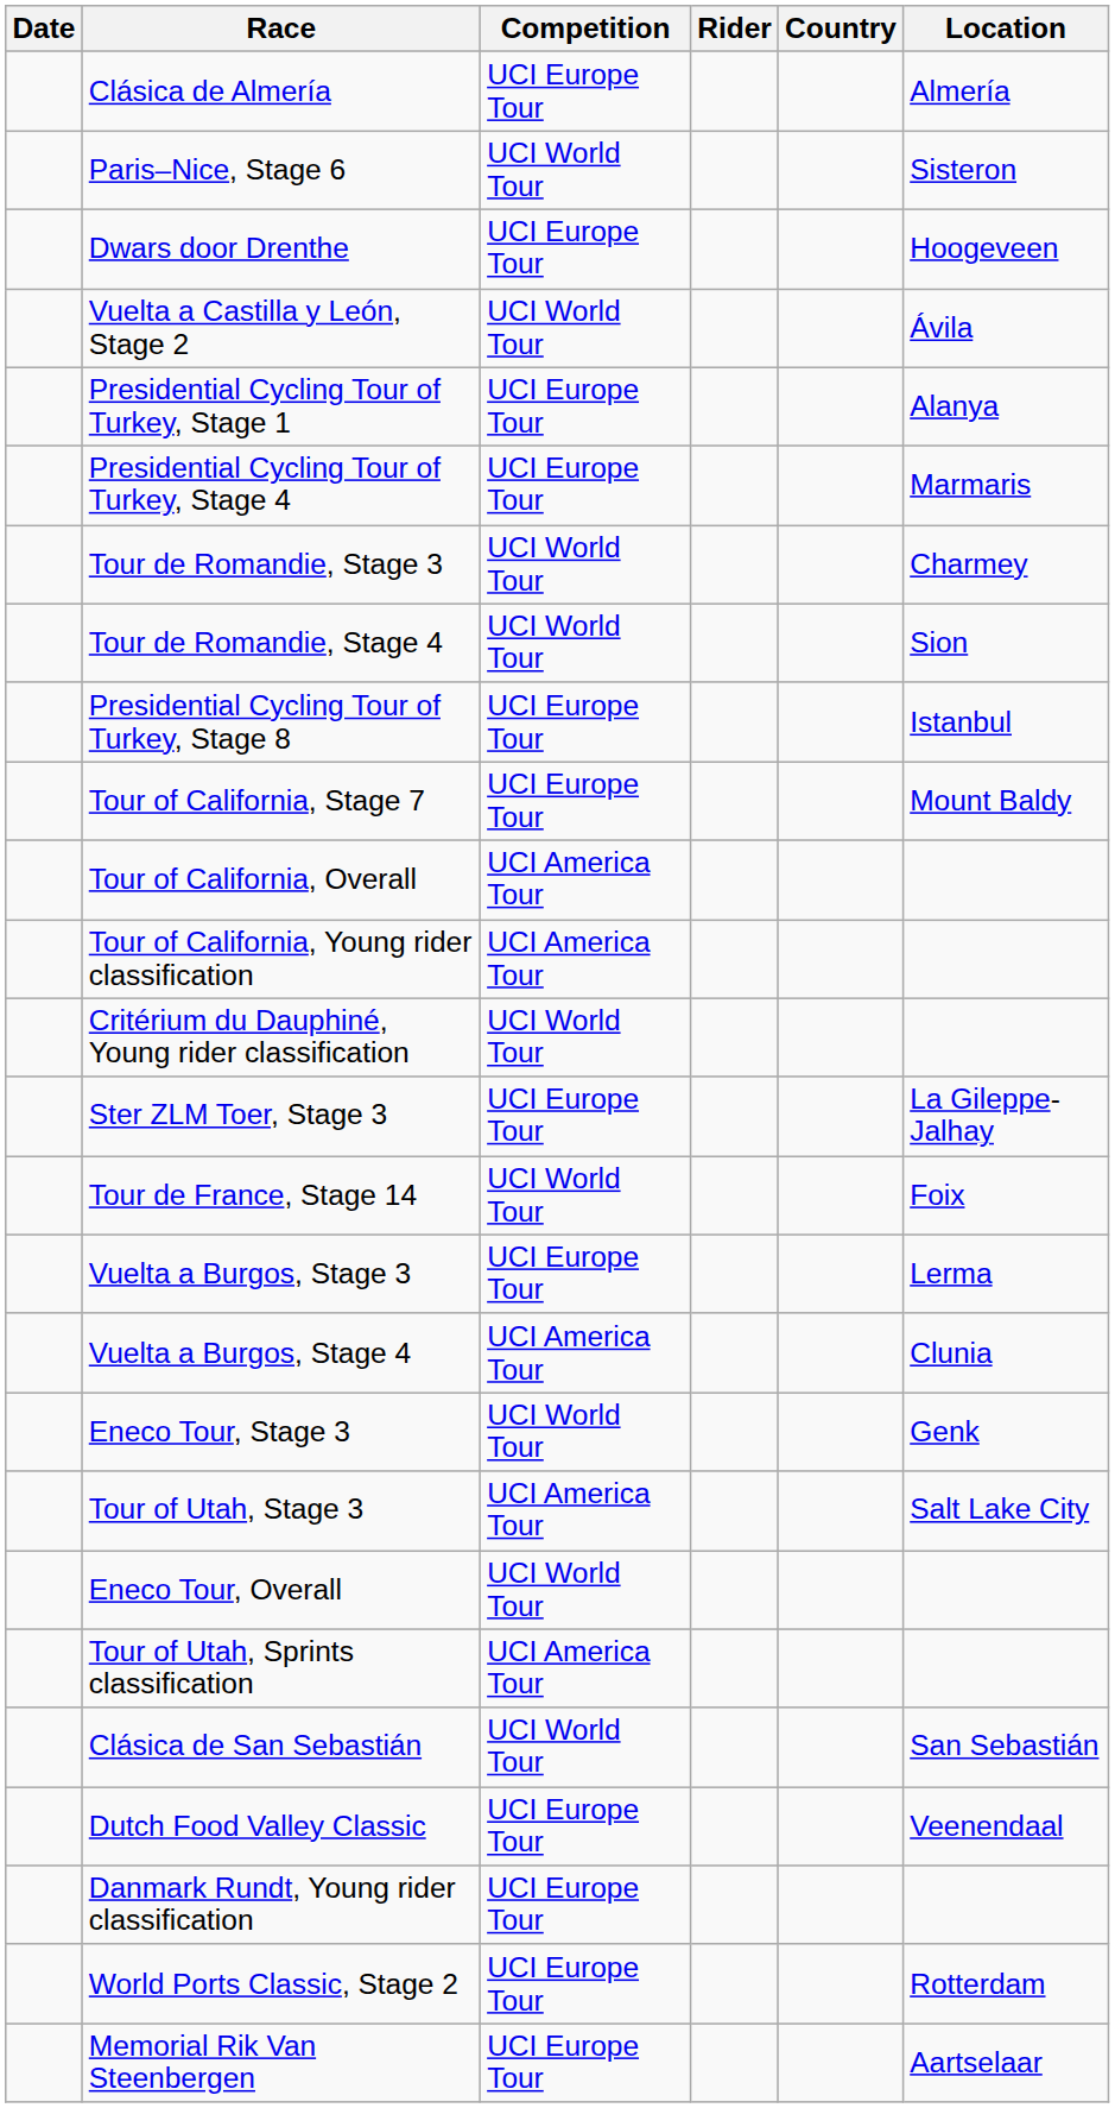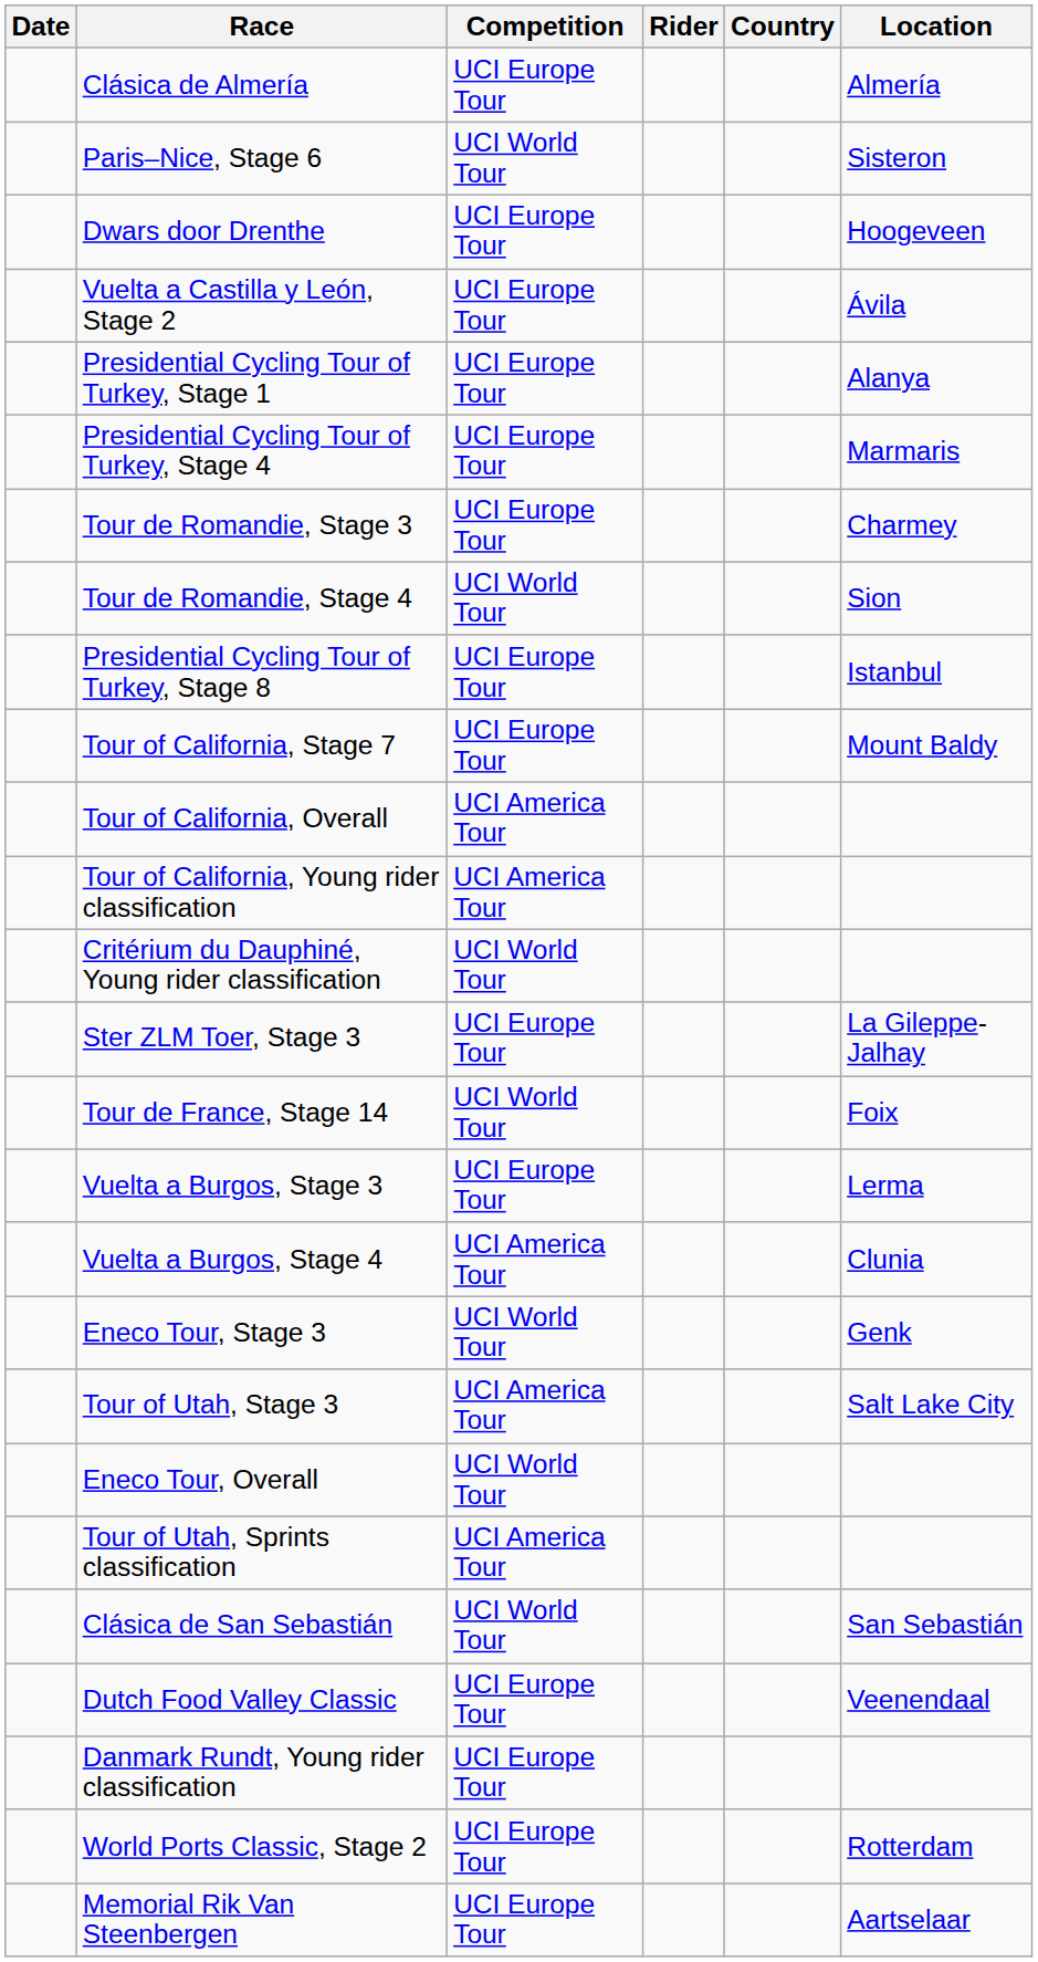 <table class="wikitable sortable">
 <tr>
 <th>Date</th>
 <th>Race</th>
 <th>Competition</th>
 <th>Rider</th>
 <th>Country</th>
 <th>Location</th>
 </tr>
 <tr>
 <td></td>
 <td><a href='#'>Clásica de Almería</a></td>
 <td><a href='#'>UCI Europe Tour</a></td>
 <td></td>
 <td></td>
 <td><a href='#'>Almería</a></td>
 </tr>
 <tr>
 <td></td>
 <td><a href='#'>Paris–Nice</a>, Stage 6</td>
 <td><a href='#'>UCI World Tour</a></td>
 <td></td>
 <td></td>
 <td><a href='#'>Sisteron</a></td>
 </tr>
 <tr>
 <td></td>
 <td><a href='#'>Dwars door Drenthe</a></td>
 <td><a href='#'>UCI Europe Tour</a></td>
 <td></td>
 <td></td>
 <td><a href='#'>Hoogeveen</a></td>
 </tr>
 <tr>
 <td></td>
 <td><a href='#'>Vuelta a Castilla y León</a>, Stage 2</td>
-<td><a href='#'>UCI World Tour</a></td>
+<td><a href='#'>UCI Europe Tour</a></td>
 <td></td>
 <td></td>
 <td><a href='#'>Ávila</a></td>
 </tr>
 <tr>
 <td></td>
 <td><a href='#'>Presidential Cycling Tour of Turkey</a>, Stage 1</td>
 <td><a href='#'>UCI Europe Tour</a></td>
 <td></td>
 <td></td>
 <td><a href='#'>Alanya</a></td>
 </tr>
 <tr>
 <td></td>
 <td><a href='#'>Presidential Cycling Tour of Turkey</a>, Stage 4</td>
 <td><a href='#'>UCI Europe Tour</a></td>
 <td></td>
 <td></td>
 <td><a href='#'>Marmaris</a></td>
 </tr>
 <tr>
 <td></td>
 <td><a href='#'>Tour de Romandie</a>, Stage 3</td>
-<td><a href='#'>UCI World Tour</a></td>
+<td><a href='#'>UCI Europe Tour</a></td>
 <td></td>
 <td></td>
 <td><a href='#'>Charmey</a></td>
 </tr>
 <tr>
 <td></td>
 <td><a href='#'>Tour de Romandie</a>, Stage 4</td>
 <td><a href='#'>UCI World Tour</a></td>
 <td></td>
 <td></td>
 <td><a href='#'>Sion</a></td>
 </tr>
 <tr>
 <td></td>
 <td><a href='#'>Presidential Cycling Tour of Turkey</a>, Stage 8</td>
 <td><a href='#'>UCI Europe Tour</a></td>
 <td></td>
 <td></td>
 <td><a href='#'>Istanbul</a></td>
 </tr>
 <tr>
 <td></td>
 <td><a href='#'>Tour of California</a>, Stage 7</td>
 <td><a href='#'>UCI Europe Tour</a></td>
 <td></td>
 <td></td>
 <td><a href='#'>Mount Baldy</a></td>
 </tr>
 <tr>
 <td></td>
 <td><a href='#'>Tour of California</a>, Overall</td>
 <td><a href='#'>UCI America Tour</a></td>
 <td></td>
 <td></td>
 <td></td>
 </tr>
 <tr>
 <td></td>
 <td><a href='#'>Tour of California</a>, Young rider classification</td>
 <td><a href='#'>UCI America Tour</a></td>
 <td></td>
 <td></td>
 <td></td>
 </tr>
 <tr>
 <td></td>
 <td><a href='#'>Critérium du Dauphiné</a>, Young rider classification</td>
 <td><a href='#'>UCI World Tour</a></td>
 <td></td>
 <td></td>
 <td></td>
 </tr>
 <tr>
 <td></td>
 <td><a href='#'>Ster ZLM Toer</a>, Stage 3</td>
 <td><a href='#'>UCI Europe Tour</a></td>
 <td></td>
 <td></td>
 <td><a href='#'>La Gileppe</a>-<a href='#'>Jalhay</a></td>
 </tr>
 <tr>
 <td></td>
 <td><a href='#'>Tour de France</a>, Stage 14</td>
 <td><a href='#'>UCI World Tour</a></td>
 <td></td>
 <td></td>
 <td><a href='#'>Foix</a></td>
 </tr>
 <tr>
 <td></td>
 <td><a href='#'>Vuelta a Burgos</a>, Stage 3</td>
 <td><a href='#'>UCI Europe Tour</a></td>
 <td></td>
 <td></td>
 <td><a href='#'>Lerma</a></td>
 </tr>
 <tr>
 <td></td>
 <td><a href='#'>Vuelta a Burgos</a>, Stage 4</td>
 <td><a href='#'>UCI America Tour</a></td>
 <td></td>
 <td></td>
 <td><a href='#'>Clunia</a></td>
 </tr>
 <tr>
 <td></td>
 <td><a href='#'>Eneco Tour</a>, Stage 3</td>
 <td><a href='#'>UCI World Tour</a></td>
 <td></td>
 <td></td>
 <td><a href='#'>Genk</a></td>
 </tr>
 <tr>
 <td></td>
 <td><a href='#'>Tour of Utah</a>, Stage 3</td>
 <td><a href='#'>UCI America Tour</a></td>
 <td></td>
 <td></td>
 <td><a href='#'>Salt Lake City</a></td>
 </tr>
 <tr>
 <td></td>
 <td><a href='#'>Eneco Tour</a>, Overall</td>
 <td><a href='#'>UCI World Tour</a></td>
 <td></td>
 <td align="center"></td>
 <td></td>
 </tr>
 <tr>
 <td></td>
 <td><a href='#'>Tour of Utah</a>, Sprints classification</td>
 <td><a href='#'>UCI America Tour</a></td>
 <td></td>
 <td></td>
 <td></td>
 </tr>
 <tr>
 <td></td>
 <td><a href='#'>Clásica de San Sebastián</a></td>
 <td><a href='#'>UCI World Tour</a></td>
 <td></td>
 <td></td>
 <td><a href='#'>San Sebastián</a></td>
 </tr>
 <tr>
 <td></td>
 <td><a href='#'>Dutch Food Valley Classic</a></td>
 <td><a href='#'>UCI Europe Tour</a></td>
 <td></td>
 <td></td>
 <td><a href='#'>Veenendaal</a></td>
 </tr>
 <tr>
 <td></td>
 <td><a href='#'>Danmark Rundt</a>, Young rider classification</td>
 <td><a href='#'>UCI Europe Tour</a></td>
 <td></td>
 <td></td>
 <td></td>
 </tr>
 <tr>
 <td></td>
 <td><a href='#'>World Ports Classic</a>, Stage 2</td>
 <td><a href='#'>UCI Europe Tour</a></td>
 <td></td>
 <td></td>
 <td><a href='#'>Rotterdam</a></td>
 </tr>
 <tr>
 <td></td>
 <td><a href='#'>Memorial Rik Van Steenbergen</a></td>
 <td><a href='#'>UCI Europe Tour</a></td>
 <td></td>
 <td></td>
 <td><a href='#'>Aartselaar</a></td>
 </tr>
 </table>
